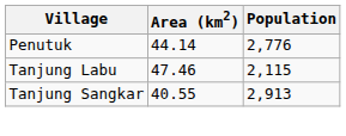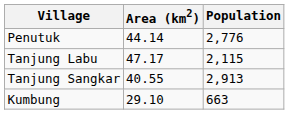 <table class="wikitable">
 <tr>
 <th>Village</th>
 <th>Area (km<sup>2</sup>)</th>
 <th>Population</th>
 </tr>
 <tr>
 <td>Penutuk</td>
 <td>44.14</td>
 <td>2,776</td>
 </tr>
 <tr>
 <td>Tanjung Labu</td>
-<td>47.46</td>
+<td>47.17</td>
 <td>2,115</td>
 </tr>
 <tr>
 <td>Tanjung Sangkar</td>
 <td>40.55</td>
 <td>2,913</td>
 </tr>
+<tr>
+<td>Kumbung</td>
+<td>29.10</td>
+<td>663</td>
+</tr>
 </table>
